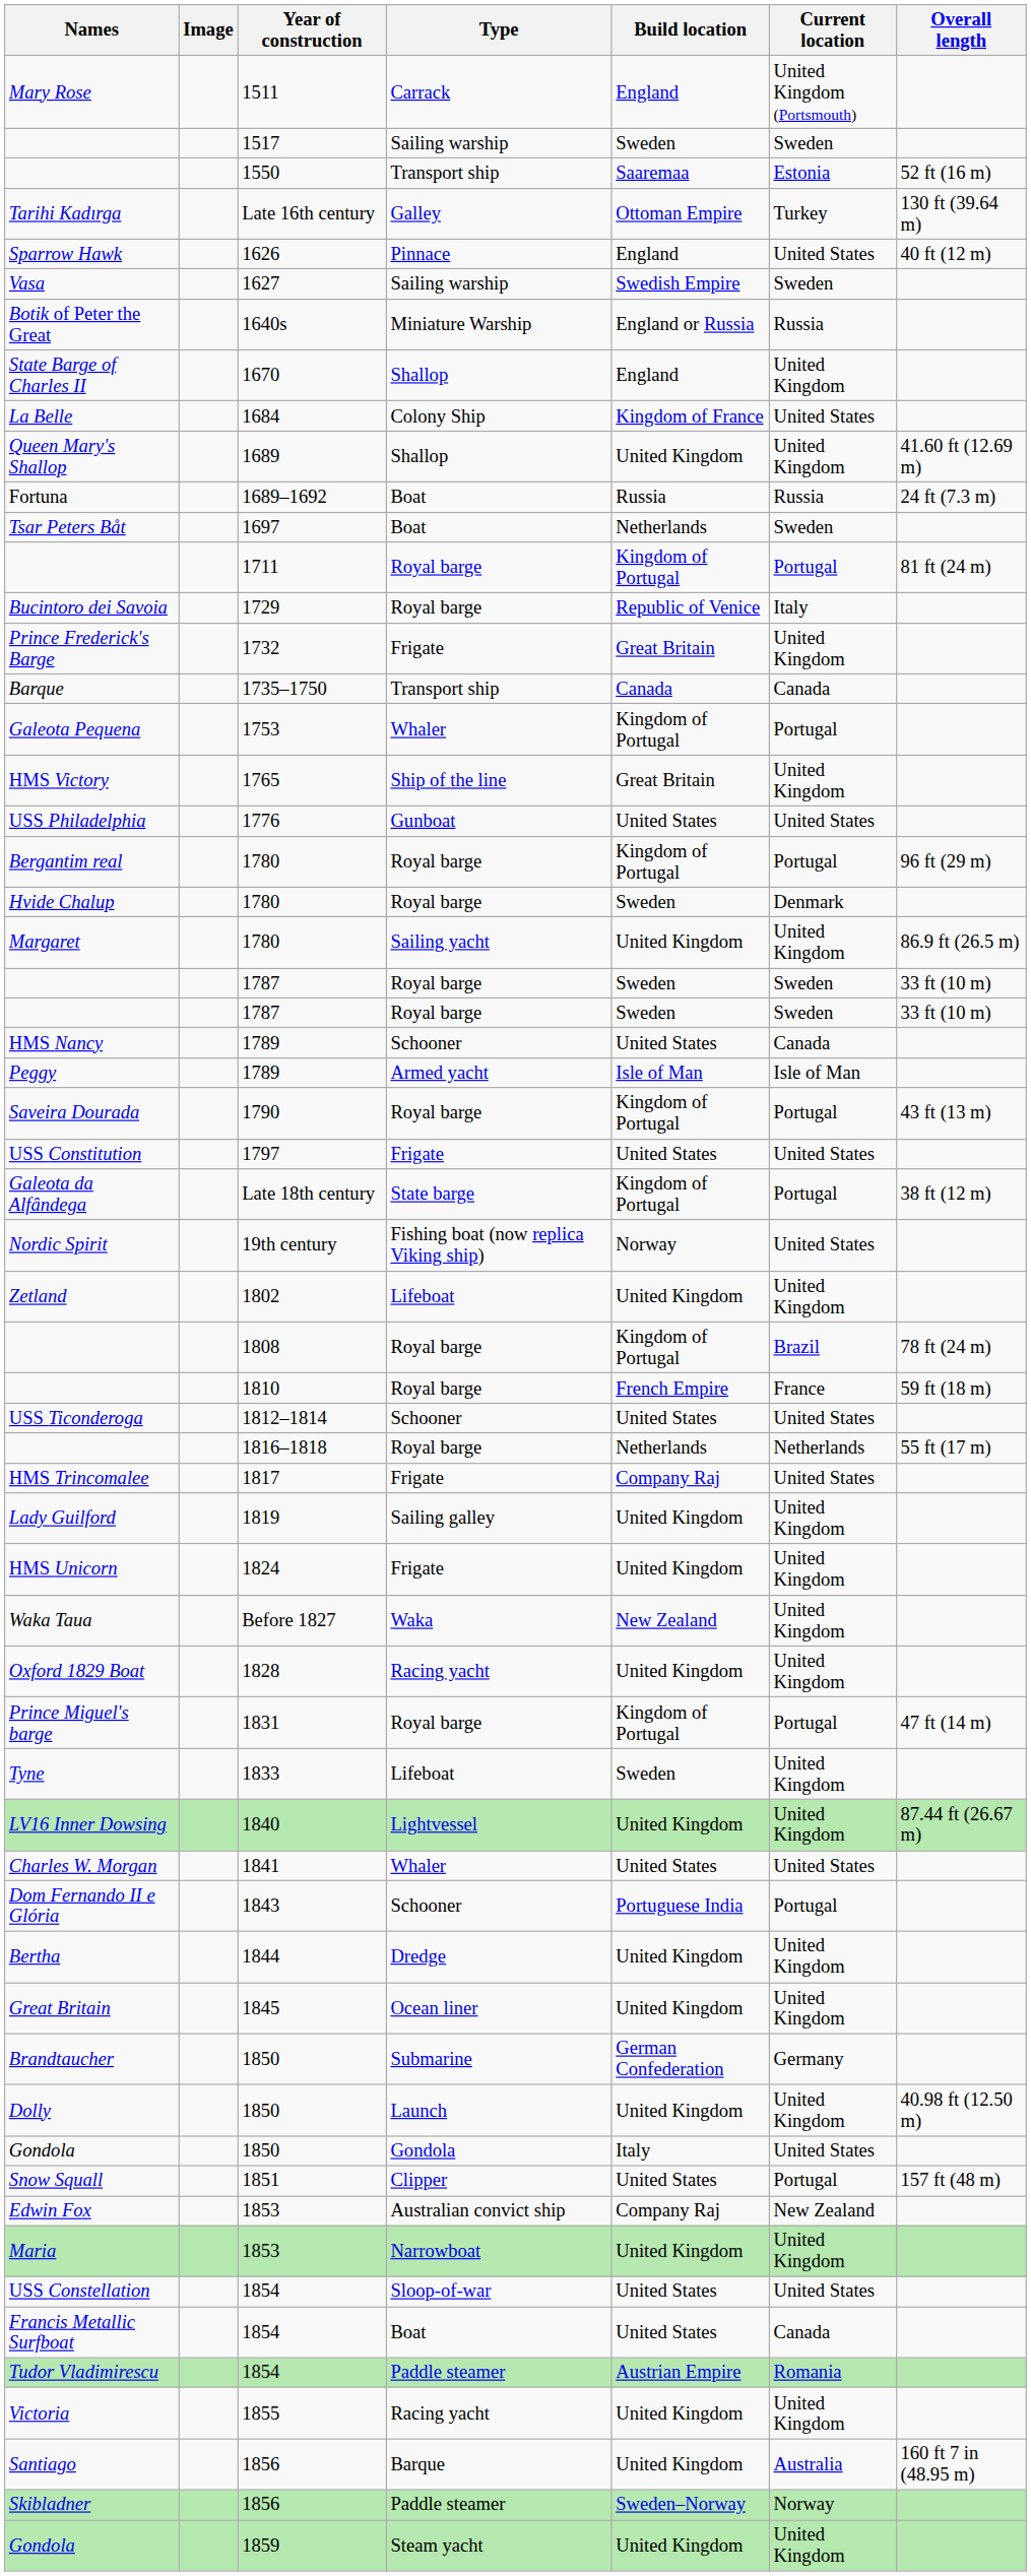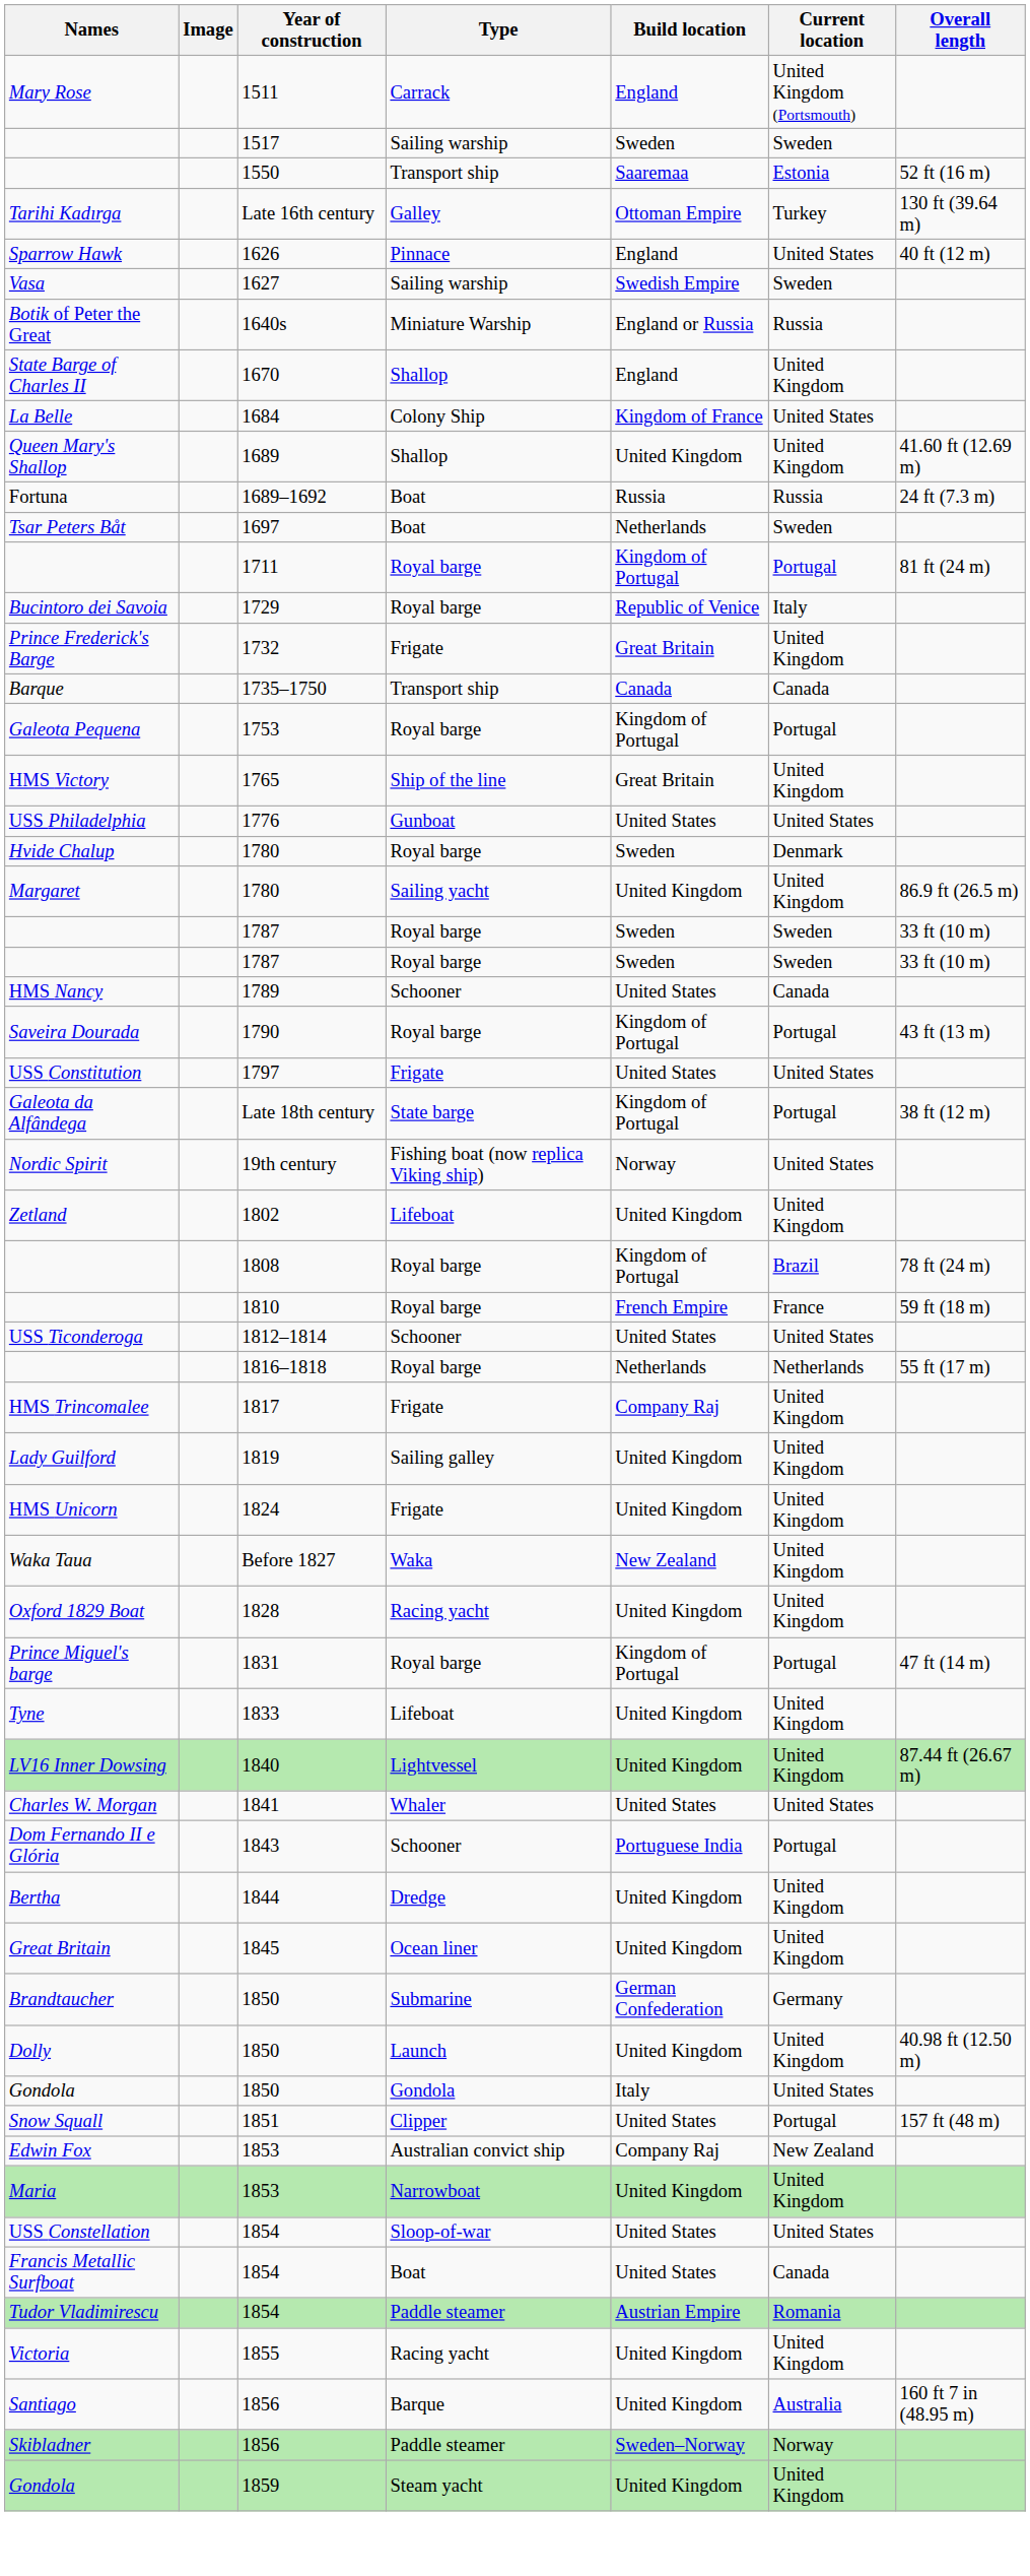 <table class="wikitable sortable">
 <tr>
 <th>Names</th>
 <th class="unsortable">Image</th>
 <th>Year of construction</th>
 <th>Type</th>
 <th>Build location</th>
 <th>Current location</th>
 <th data-sort-type=number><a href='#'>Overall<br>length</a></th>
 </tr>
 <tr>
 <td><em><a href='#'>Mary Rose</a></em></td>
 <td></td>
 <td>1511</td>
 <td><a href='#'>Carrack</a></td>
 <td><a href='#'>England</a><br></td>
 <td>United Kingdom<br><small>(<a href='#'>Portsmouth</a>)</small></td>
 <td></td>
 </tr>
 <tr>
 <td><em></em></td>
 <td></td>
 <td>1517</td>
 <td>Sailing warship</td>
 <td>Sweden<br></td>
 <td>Sweden<br></td>
 <td></td>
 </tr>
 <tr>
 <td><em></em></td>
 <td></td>
 <td>1550</td>
 <td>Transport ship</td>
 <td><a href='#'>Saaremaa</a></td>
 <td><a href='#'>Estonia</a><br></td>
 <td>52 ft (16 m)</td>
 </tr>
 <tr>
 <td><em><a href='#'>Tarihi Kadırga</a></em></td>
 <td></td>
 <td>Late 16th century</td>
 <td><a href='#'>Galley</a></td>
 <td><a href='#'>Ottoman Empire</a></td>
 <td>Turkey<br></td>
 <td>130 ft (39.64 m)</td>
 </tr>
 <tr>
 <td><em><a href='#'>Sparrow Hawk</a></em></td>
 <td></td>
 <td>1626</td>
 <td><a href='#'>Pinnace</a></td>
 <td>England<br></td>
 <td>United States<br></td>
 <td>40 ft (12 m)</td>
 </tr>
 <tr>
 <td><a href='#'><em>Vasa</em></a></td>
 <td></td>
 <td>1627</td>
 <td>Sailing warship</td>
 <td><a href='#'>Swedish Empire</a><br></td>
 <td>Sweden<br></td>
 <td></td>
 </tr>
 <tr>
 <td><a href='#'><em>Botik</em> of Peter the Great</a></td>
 <td></td>
 <td>1640s</td>
 <td>Miniature Warship</td>
 <td>England or <a href='#'>Russia</a></td>
 <td>Russia<br></td>
 <td></td>
 </tr>
 <tr>
 <td><em><a href='#'>State Barge of Charles II</a></em></td>
 <td></td>
 <td>1670</td>
 <td><a href='#'>Shallop</a></td>
 <td>England<br></td>
 <td>United Kingdom<br></td>
 <td></td>
 </tr>
 <tr>
 <td><a href='#'><em>La Belle</em></a></td>
 <td></td>
 <td>1684</td>
 <td>Colony Ship</td>
 <td><a href='#'>Kingdom of France</a></td>
 <td>United States<br></td>
 <td></td>
 </tr>
 <tr>
 <td><em><a href='#'>Queen Mary's Shallop</a></em></td>
 <td></td>
 <td>1689</td>
 <td>Shallop</td>
 <td>United Kingdom<br></td>
 <td>United Kingdom<br></td>
 <td>41.60 ft (12.69 m)</td>
 </tr>
 <tr>
 <td>Fortuna</td>
 <td></td>
 <td>1689–1692</td>
 <td>Boat</td>
 <td>Russia<br></td>
 <td>Russia<br></td>
 <td>24 ft (7.3 m)</td>
 </tr>
 <tr>
 <td><em><a href='#'>Tsar Peters Båt</a></em></td>
 <td></td>
 <td>1697</td>
 <td>Boat</td>
 <td>Netherlands<br></td>
 <td>Sweden<br></td>
 <td></td>
 </tr>
 <tr>
 <td><em></em></td>
 <td></td>
 <td>1711</td>
 <td><a href='#'>Royal barge</a></td>
 <td><a href='#'>Kingdom of Portugal</a><br></td>
 <td><a href='#'>Portugal</a><br></td>
 <td>81 ft (24 m)</td>
 </tr>
 <tr>
 <td><em><a href='#'>Bucintoro dei Savoia</a></em></td>
 <td></td>
 <td>1729</td>
 <td>Royal barge</td>
 <td><a href='#'>Republic of Venice</a></td>
 <td>Italy<br></td>
 <td></td>
 </tr>
 <tr>
 <td><em><a href='#'>Prince Frederick's Barge</a></em></td>
 <td></td>
 <td>1732</td>
 <td>Frigate</td>
 <td><a href='#'>Great Britain</a><br></td>
 <td>United Kingdom<br></td>
 <td></td>
 </tr>
 <tr>
 <td><em>Barque</em></td>
 <td></td>
 <td>1735–1750</td>
 <td>Transport ship</td>
 <td><a href='#'>Canada</a></td>
 <td>Canada<br></td>
 <td></td>
 </tr>
 <tr>
 <td><em><a href='#'>Galeota Pequena</a></em></td>
 <td></td>
 <td>1753</td>
-<td><a href='#'>Whaler</a></td>
+<td>Royal barge</td>
 <td>Kingdom of Portugal<br></td>
 <td>Portugal<br></td>
 <td></td>
 </tr>
 <tr>
 <td><a href='#'>HMS <em>Victory</em></a></td>
 <td></td>
 <td>1765</td>
 <td><a href='#'>Ship of the line</a></td>
 <td>Great Britain<br></td>
 <td>United Kingdom<br></td>
 <td></td>
 </tr>
 <tr>
 <td><a href='#'>USS <em>Philadelphia</em></a></td>
 <td></td>
 <td>1776</td>
 <td><a href='#'>Gunboat</a></td>
 <td>United States<br></td>
 <td>United States<br></td>
 <td></td>
-</tr>
-<tr>
-<td><em><a href='#'>Bergantim real</a></em></td>
-<td></td>
-<td>1780</td>
-<td>Royal barge</td>
-<td>Kingdom of Portugal<br></td>
-<td>Portugal<br></td>
-<td>96 ft (29 m)</td>
 </tr>
 <tr>
 <td><em><a href='#'>Hvide Chalup</a></em></td>
 <td></td>
 <td>1780</td>
 <td>Royal barge</td>
 <td>Sweden<br></td>
 <td>Denmark<br></td>
 <td></td>
 </tr>
 <tr>
 <td><em><a href='#'>Margaret</a></em></td>
 <td></td>
 <td>1780</td>
 <td><a href='#'>Sailing yacht</a></td>
 <td>United Kingdom<br></td>
 <td>United Kingdom<br></td>
 <td>86.9 ft (26.5 m)</td>
 </tr>
 <tr>
 <td><em></em></td>
 <td></td>
 <td>1787</td>
 <td>Royal barge</td>
 <td>Sweden<br></td>
 <td>Sweden<br></td>
 <td>33 ft (10 m)</td>
 </tr>
 <tr>
 <td><em></em></td>
 <td></td>
 <td>1787</td>
 <td>Royal barge</td>
 <td>Sweden<br></td>
 <td>Sweden<br></td>
 <td>33 ft (10 m)</td>
 </tr>
 <tr>
 <td><a href='#'>HMS <em>Nancy</em></a></td>
 <td></td>
 <td>1789</td>
 <td>Schooner</td>
 <td>United States<br></td>
 <td>Canada<br></td>
-<td></td>
-</tr>
-<tr>
-<td><a href='#'><em>Peggy</em></a></td>
-<td></td>
-<td>1789</td>
-<td><a href='#'>Armed yacht</a></td>
-<td><a href='#'>Isle of Man</a><br></td>
-<td>Isle of Man<br></td>
 <td></td>
 </tr>
 <tr>
 <td><em><a href='#'>Saveira Dourada</a></em></td>
 <td></td>
 <td>1790</td>
 <td>Royal barge</td>
 <td>Kingdom of Portugal<br></td>
 <td>Portugal<br></td>
 <td>43 ft (13 m)</td>
 </tr>
 <tr>
 <td><a href='#'>USS <em>Constitution</em></a></td>
 <td></td>
 <td>1797</td>
 <td><a href='#'>Frigate</a></td>
 <td>United States<br></td>
 <td>United States<br></td>
 <td></td>
 </tr>
 <tr>
 <td><em><a href='#'>Galeota da Alfândega</a></em></td>
 <td></td>
 <td>Late 18th century</td>
 <td><a href='#'>State barge</a></td>
 <td>Kingdom of Portugal<br></td>
 <td>Portugal<br></td>
 <td>38 ft (12 m)</td>
 </tr>
 <tr>
 <td><em><a href='#'>Nordic Spirit</a></em></td>
 <td></td>
 <td>19th century</td>
 <td>Fishing boat (now <a href='#'>replica Viking ship</a>)</td>
 <td>Norway<br></td>
 <td>United States<br></td>
 <td></td>
 </tr>
 <tr>
 <td><em><a href='#'>Zetland</a></em></td>
 <td></td>
 <td>1802</td>
 <td><a href='#'>Lifeboat</a></td>
 <td>United Kingdom<br></td>
 <td>United Kingdom<br></td>
 <td></td>
 </tr>
 <tr>
 <td><em></em></td>
 <td></td>
 <td>1808</td>
 <td>Royal barge</td>
 <td>Kingdom of Portugal<br></td>
 <td><a href='#'>Brazil</a><br></td>
 <td>78 ft (24 m)</td>
 </tr>
 <tr>
 <td><em></em></td>
 <td></td>
 <td>1810</td>
 <td>Royal barge</td>
 <td><a href='#'>French Empire</a><br></td>
 <td>France<br></td>
 <td>59 ft (18 m)</td>
 </tr>
 <tr>
 <td><a href='#'>USS <em>Ticonderoga</em></a></td>
 <td></td>
 <td>1812–1814</td>
 <td>Schooner</td>
 <td>United States<br></td>
 <td>United States<br></td>
 <td></td>
 </tr>
 <tr>
 <td><em></em></td>
 <td></td>
 <td>1816–1818</td>
 <td>Royal barge</td>
 <td>Netherlands<br></td>
 <td>Netherlands<br></td>
 <td>55 ft (17 m)</td>
 </tr>
 <tr>
 <td><a href='#'>HMS <em>Trincomalee</em></a></td>
 <td></td>
 <td>1817</td>
 <td>Frigate</td>
 <td><a href='#'>Company Raj</a><br></td>
-<td>United States<br></td>
+<td>United Kingdom<br></td>
 <td></td>
 </tr>
 <tr>
 <td><em><a href='#'>Lady Guilford</a></em></td>
 <td></td>
 <td>1819</td>
 <td>Sailing galley</td>
 <td>United Kingdom<br></td>
 <td>United Kingdom<br></td>
 <td></td>
 </tr>
 <tr>
 <td><a href='#'>HMS <em>Unicorn</em></a></td>
 <td></td>
 <td>1824</td>
 <td>Frigate</td>
 <td>United Kingdom<br></td>
 <td>United Kingdom<br></td>
 <td></td>
 </tr>
 <tr>
 <td><em>Waka Taua</em></td>
 <td></td>
 <td>Before 1827</td>
 <td><a href='#'>Waka</a></td>
 <td><a href='#'>New Zealand</a><br></td>
 <td>United Kingdom<br></td>
 <td></td>
 </tr>
 <tr>
 <td><em><a href='#'>Oxford 1829 Boat</a></em></td>
 <td></td>
 <td>1828</td>
 <td><a href='#'>Racing yacht</a></td>
 <td>United Kingdom<br></td>
 <td>United Kingdom<br></td>
 <td></td>
 </tr>
 <tr>
 <td><em><a href='#'>Prince Miguel's barge</a></em></td>
 <td></td>
 <td>1831</td>
 <td>Royal barge</td>
 <td>Kingdom of Portugal<br></td>
 <td>Portugal<br></td>
 <td>47 ft (14 m)</td>
 </tr>
 <tr>
 <td><em><a href='#'>Tyne</a></em></td>
 <td></td>
 <td>1833</td>
 <td>Lifeboat</td>
-<td>Sweden<br></td>
+<td>United Kingdom<br></td>
 <td>United Kingdom<br></td>
 <td></td>
 </tr>
 <tr style="background: #B5E9AF;">
 <td><a href='#'><em>LV16 Inner Dowsing</em></a></td>
 <td></td>
 <td>1840</td>
 <td><a href='#'>Lightvessel</a></td>
 <td>United Kingdom<br></td>
 <td>United Kingdom<br></td>
 <td>87.44 ft (26.67 m)</td>
 </tr>
 <tr>
 <td><a href='#'><em>Charles W. Morgan</em></a></td>
 <td></td>
 <td>1841</td>
 <td><a href='#'>Whaler</a></td>
 <td>United States<br></td>
 <td>United States<br></td>
 <td></td>
 </tr>
 <tr>
 <td><em><a href='#'>Dom Fernando II e Glória</a></em></td>
 <td></td>
 <td>1843</td>
 <td>Schooner</td>
 <td><a href='#'>Portuguese India</a><br></td>
 <td>Portugal<br></td>
 <td></td>
 </tr>
 <tr>
 <td><a href='#'><em>Bertha</em></a></td>
 <td></td>
 <td>1844</td>
 <td><a href='#'>Dredge</a></td>
 <td>United Kingdom<br></td>
 <td>United Kingdom<br></td>
 <td></td>
 </tr>
 <tr>
 <td><a href='#'><em>Great Britain</em></a></td>
 <td></td>
 <td>1845</td>
 <td><a href='#'>Ocean liner</a></td>
 <td>United Kingdom<br></td>
 <td>United Kingdom<br></td>
 <td></td>
 </tr>
 <tr>
 <td><em><a href='#'>Brandtaucher</a></em></td>
 <td></td>
 <td>1850</td>
 <td><a href='#'>Submarine</a></td>
 <td><a href='#'>German Confederation</a><br></td>
 <td>Germany<br></td>
 <td></td>
 </tr>
 <tr>
 <td><a href='#'><em>Dolly</em></a></td>
 <td></td>
 <td>1850</td>
 <td><a href='#'>Launch</a></td>
 <td>United Kingdom<br></td>
 <td>United Kingdom<br></td>
 <td>40.98 ft (12.50 m)</td>
 </tr>
 <tr>
 <td><em>Gondola</em></td>
 <td></td>
 <td>1850</td>
 <td><a href='#'>Gondola</a></td>
 <td>Italy<br></td>
 <td>United States<br></td>
 <td></td>
 </tr>
 <tr>
 <td><em><a href='#'>Snow Squall</a></em></td>
 <td></td>
 <td>1851</td>
 <td><a href='#'>Clipper</a></td>
 <td>United States<br></td>
 <td>Portugal<br></td>
 <td>157 ft (48 m)</td>
 </tr>
 <tr>
 <td><em><a href='#'>Edwin Fox</a></em></td>
 <td></td>
 <td>1853</td>
 <td>Australian convict ship</td>
 <td>Company Raj<br></td>
 <td>New Zealand<br></td>
 <td></td>
 </tr>
 <tr style="background: #B5E9AF;">
 <td><em><a href='#'>Maria</a></em></td>
 <td></td>
 <td>1853</td>
 <td><a href='#'>Narrowboat</a></td>
 <td>United Kingdom<br></td>
 <td>United Kingdom<br></td>
 <td></td>
 </tr>
 <tr>
 <td><a href='#'>USS <em>Constellation</em></a></td>
 <td></td>
 <td>1854</td>
 <td><a href='#'>Sloop-of-war</a></td>
 <td>United States<br></td>
 <td>United States<br></td>
 <td></td>
 </tr>
 <tr>
 <td><em><a href='#'>Francis Metallic Surfboat</a></em></td>
 <td></td>
 <td>1854</td>
 <td>Boat</td>
 <td>United States<br></td>
 <td>Canada<br></td>
 <td></td>
 </tr>
 <tr style="background: #B5E9AF;">
 <td><em><a href='#'>Tudor Vladimirescu</a></em></td>
 <td></td>
 <td>1854</td>
 <td><a href='#'>Paddle steamer</a></td>
 <td><a href='#'>Austrian Empire</a><br></td>
 <td><a href='#'>Romania</a><br></td>
 <td></td>
 </tr>
 <tr>
 <td><em><a href='#'>Victoria</a></em></td>
 <td></td>
 <td>1855</td>
 <td>Racing yacht</td>
 <td>United Kingdom<br></td>
 <td>United Kingdom<br></td>
 <td></td>
 </tr>
 <tr>
 <td><a href='#'><em>Santiago</em></a></td>
 <td></td>
 <td>1856</td>
 <td>Barque</td>
 <td>United Kingdom<br></td>
 <td><a href='#'>Australia</a><br></td>
 <td>160 ft 7 in (48.95 m)</td>
 </tr>
 <tr style="background: #B5E9AF;">
 <td><em><a href='#'>Skibladner</a></em></td>
 <td></td>
 <td>1856</td>
 <td>Paddle steamer</td>
 <td><a href='#'>Sweden–Norway</a><br></td>
 <td>Norway<br></td>
 <td></td>
 </tr>
 <tr style="background: #B5E9AF;">
 <td><em><a href='#'>Gondola</a></em></td>
 <td></td>
 <td>1859</td>
 <td>Steam yacht</td>
 <td>United Kingdom<br></td>
 <td>United Kingdom<br></td>
 <td></td>
 </tr>
 </table>
